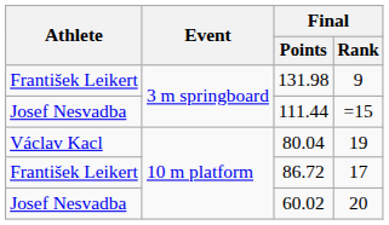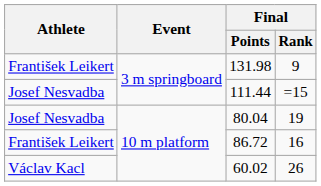 <table class="wikitable" style="font-size:90%;">
 <tr>
 <th rowspan=2>Athlete</th>
 <th rowspan=2>Event</th>
 <th colspan=2>Final</th>
 </tr>
 <tr style="font-size:95%">
 <th>Points</th>
 <th>Rank</th>
 </tr>
 <tr align=center>
 <td align=left><a href='#'>František Leikert</a></td>
 <td align=left rowspan=2><a href='#'>3 m springboard</a></td>
 <td>131.98</td>
 <td>9</td>
 </tr>
 <tr align=center>
 <td align=left><a href='#'>Josef Nesvadba</a></td>
 <td>111.44</td>
 <td>=15</td>
 </tr>
 <tr align=center>
-<td align=left><a href='#'>Václav Kacl</a></td>
+<td align=left><a href='#'>Josef Nesvadba</a></td>
 <td align=left rowspan=3><a href='#'>10 m platform</a></td>
 <td>80.04</td>
 <td>19</td>
 </tr>
 <tr align=center>
 <td align=left><a href='#'>František Leikert</a></td>
 <td>86.72</td>
-<td>17</td>
+<td>16</td>
 </tr>
 <tr align=center>
-<td align=left><a href='#'>Josef Nesvadba</a></td>
+<td align=left><a href='#'>Václav Kacl</a></td>
 <td>60.02</td>
-<td>20</td>
+<td>26</td>
 </tr>
 </table>
